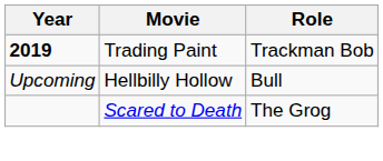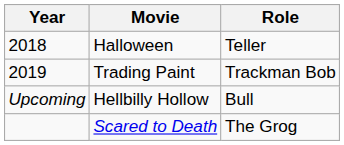 <table class="wikitable">
 <tr>
 <th>Year</th>
 <th>Movie</th>
 <th>Role</th>
 </tr>
 <tr>
-<td><strong>2019</strong></td>
+<td>2018</td>
+<td>Halloween</td>
+<td>Teller</td>
+</tr>
+<tr>
+<td>2019</td>
 <td>Trading Paint</td>
 <td>Trackman Bob</td>
 </tr>
 <tr>
 <td><em>Upcoming</em></td>
 <td>Hellbilly Hollow</td>
 <td>Bull</td>
 </tr>
 <tr>
 <td></td>
 <td><em><a href='#'>Scared to Death</a></em></td>
 <td>The Grog</td>
 </tr>
 </table>
